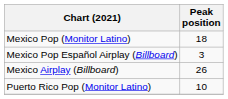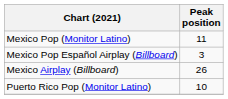 <table class="wikitable sortable">
 <tr>
 <th align="left">Chart (2021)</th>
 <th align="left">Peak<br>position</th>
 </tr>
 <tr>
 <td align="left">Mexico Pop (<a href='#'>Monitor Latino</a>)</td>
-<td align="center">18</td>
+<td align="center">11</td>
 </tr>
 <tr>
 <td align="left">Mexico Pop Español Airplay (<em><a href='#'>Billboard</a></em>)</td>
 <td align="center">3</td>
 </tr>
 <tr>
 <td align="left">Mexico <a href='#'>Airplay</a> (<em>Billboard</em>)</td>
 <td align="center">26</td>
 </tr>
 <tr>
 <td align="left">Puerto Rico Pop (<a href='#'>Monitor Latino</a>)</td>
 <td align="center">10</td>
 </tr>
 <tr>
 </tr>
 </table>
